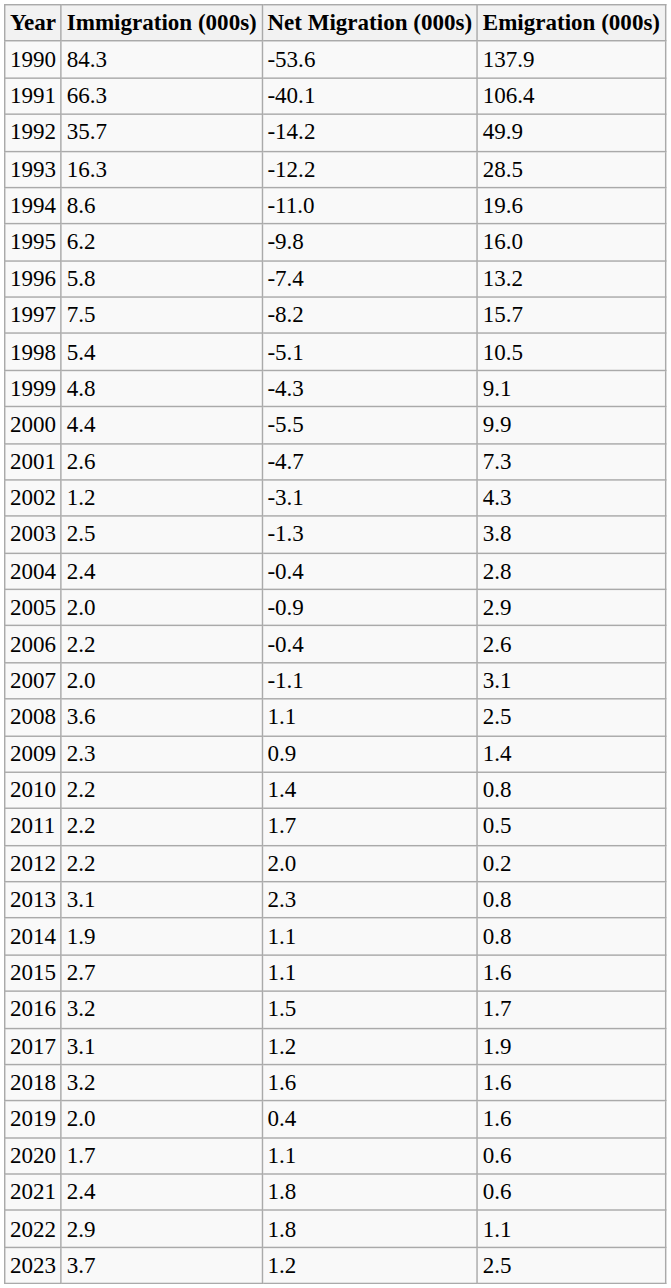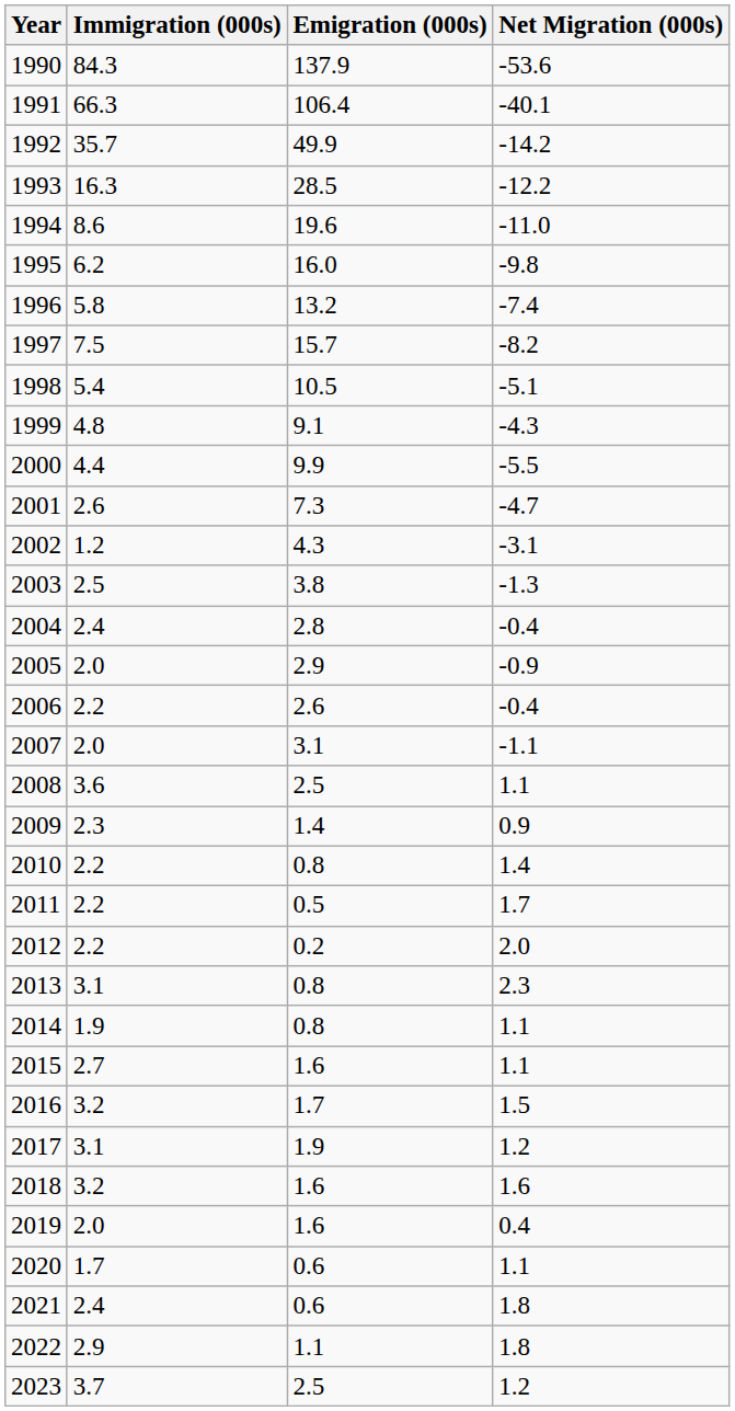 <table class="wikitable sortable">
 <tr>
 <th>Year</th>
 <th>Immigration (000s)</th>
+<th>Emigration (000s)</th>
 <th>Net Migration (000s)</th>
-<th>Emigration (000s)</th>
 </tr>
 <tr>
 <td>1990</td>
 <td>84.3</td>
+<td>137.9</td>
 <td>-53.6</td>
-<td>137.9</td>
 </tr>
 <tr>
 <td>1991</td>
 <td>66.3</td>
+<td>106.4</td>
 <td>-40.1</td>
-<td>106.4</td>
 </tr>
 <tr>
 <td>1992</td>
 <td>35.7</td>
+<td>49.9</td>
 <td>-14.2</td>
-<td>49.9</td>
 </tr>
 <tr>
 <td>1993</td>
 <td>16.3</td>
+<td>28.5</td>
 <td>-12.2</td>
-<td>28.5</td>
 </tr>
 <tr>
 <td>1994</td>
 <td>8.6</td>
+<td>19.6</td>
 <td>-11.0</td>
-<td>19.6</td>
 </tr>
 <tr>
 <td>1995</td>
 <td>6.2</td>
+<td>16.0</td>
 <td>-9.8</td>
-<td>16.0</td>
 </tr>
 <tr>
 <td>1996</td>
 <td>5.8</td>
+<td>13.2</td>
 <td>-7.4</td>
-<td>13.2</td>
 </tr>
 <tr>
 <td>1997</td>
 <td>7.5</td>
+<td>15.7</td>
 <td>-8.2</td>
-<td>15.7</td>
 </tr>
 <tr>
 <td>1998</td>
 <td>5.4</td>
+<td>10.5</td>
 <td>-5.1</td>
-<td>10.5</td>
 </tr>
 <tr>
 <td>1999</td>
 <td>4.8</td>
+<td>9.1</td>
 <td>-4.3</td>
-<td>9.1</td>
 </tr>
 <tr>
 <td>2000</td>
 <td>4.4</td>
+<td>9.9</td>
 <td>-5.5</td>
-<td>9.9</td>
 </tr>
 <tr>
 <td>2001</td>
 <td>2.6</td>
+<td>7.3</td>
 <td>-4.7</td>
-<td>7.3</td>
 </tr>
 <tr>
 <td>2002</td>
 <td>1.2</td>
+<td>4.3</td>
 <td>-3.1</td>
-<td>4.3</td>
 </tr>
 <tr>
 <td>2003</td>
 <td>2.5</td>
+<td>3.8</td>
 <td>-1.3</td>
-<td>3.8</td>
 </tr>
 <tr>
 <td>2004</td>
 <td>2.4</td>
+<td>2.8</td>
 <td>-0.4</td>
-<td>2.8</td>
 </tr>
 <tr>
 <td>2005</td>
 <td>2.0</td>
+<td>2.9</td>
 <td>-0.9</td>
-<td>2.9</td>
 </tr>
 <tr>
 <td>2006</td>
 <td>2.2</td>
+<td>2.6</td>
 <td>-0.4</td>
-<td>2.6</td>
 </tr>
 <tr>
 <td>2007</td>
 <td>2.0</td>
+<td>3.1</td>
 <td>-1.1</td>
-<td>3.1</td>
 </tr>
 <tr>
 <td>2008</td>
 <td>3.6</td>
+<td>2.5</td>
 <td>1.1</td>
-<td>2.5</td>
 </tr>
 <tr>
 <td>2009</td>
 <td>2.3</td>
+<td>1.4</td>
 <td>0.9</td>
-<td>1.4</td>
 </tr>
 <tr>
 <td>2010</td>
 <td>2.2</td>
+<td>0.8</td>
 <td>1.4</td>
-<td>0.8</td>
 </tr>
 <tr>
 <td>2011</td>
 <td>2.2</td>
+<td>0.5</td>
 <td>1.7</td>
-<td>0.5</td>
 </tr>
 <tr>
 <td>2012</td>
 <td>2.2</td>
+<td>0.2</td>
 <td>2.0</td>
-<td>0.2</td>
 </tr>
 <tr>
 <td>2013</td>
 <td>3.1</td>
+<td>0.8</td>
 <td>2.3</td>
-<td>0.8</td>
 </tr>
 <tr>
 <td>2014</td>
 <td>1.9</td>
+<td>0.8</td>
 <td>1.1</td>
-<td>0.8</td>
 </tr>
 <tr>
 <td>2015</td>
 <td>2.7</td>
+<td>1.6</td>
 <td>1.1</td>
-<td>1.6</td>
 </tr>
 <tr>
 <td>2016</td>
 <td>3.2</td>
+<td>1.7</td>
 <td>1.5</td>
-<td>1.7</td>
 </tr>
 <tr>
 <td>2017</td>
 <td>3.1</td>
+<td>1.9</td>
 <td>1.2</td>
-<td>1.9</td>
 </tr>
 <tr>
 <td>2018</td>
 <td>3.2</td>
 <td>1.6</td>
 <td>1.6</td>
 </tr>
 <tr>
 <td>2019</td>
 <td>2.0</td>
+<td>1.6</td>
 <td>0.4</td>
-<td>1.6</td>
 </tr>
 <tr>
 <td>2020</td>
 <td>1.7</td>
+<td>0.6</td>
 <td>1.1</td>
-<td>0.6</td>
 </tr>
 <tr>
 <td>2021</td>
 <td>2.4</td>
+<td>0.6</td>
 <td>1.8</td>
-<td>0.6</td>
 </tr>
 <tr>
 <td>2022</td>
 <td>2.9</td>
+<td>1.1</td>
 <td>1.8</td>
-<td>1.1</td>
 </tr>
 <tr>
 <td>2023</td>
 <td>3.7</td>
+<td>2.5</td>
 <td>1.2</td>
-<td>2.5</td>
 </tr>
 </table>
